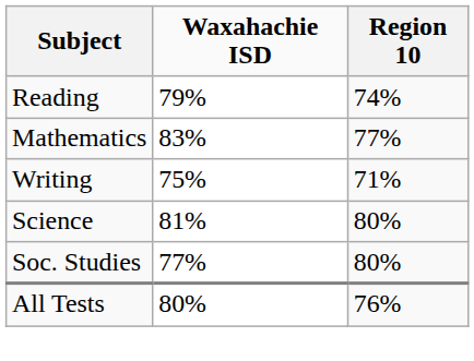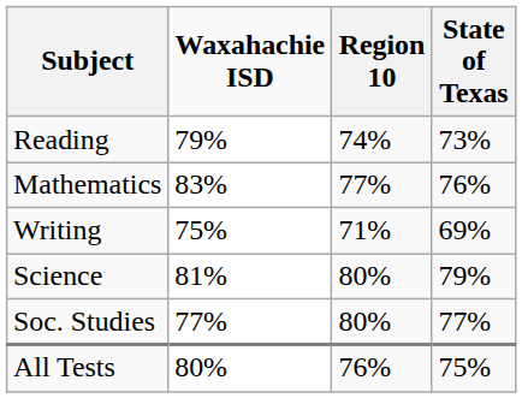 <table class="wikitable" style="float:right; margin-left: 15px; width: 285px;">
 <tr>
 <th>Subject</th>
 <th style="background:#fafafa;">Waxahachie ISD</th>
 <th>Region 10</th>
+<th>State of Texas</th>
 </tr>
 <tr>
 <td>Reading</td>
 <td style="background:#fff;">79%</td>
 <td>74%</td>
+<td>73%</td>
 </tr>
 <tr>
 <td>Mathematics</td>
 <td style="background:#fff;">83%</td>
 <td>77%</td>
+<td>76%</td>
 </tr>
 <tr>
 <td>Writing</td>
 <td style="background:#fff;">75%</td>
 <td>71%</td>
+<td>69%</td>
 </tr>
 <tr>
 <td>Science</td>
 <td style="background:#fff;">81%</td>
 <td>80%</td>
+<td>79%</td>
 </tr>
 <tr>
 <td style="border-bottom:2px solid gray;">Soc. Studies</td>
 <td style="border-bottom:2px solid gray; background:#fff;">77%</td>
 <td style="border-bottom:2px solid gray;">80%</td>
+<td style="border-bottom:2px solid gray;">77%</td>
 </tr>
 <tr>
 <td>All Tests</td>
 <td style="background:#fff;">80%</td>
 <td>76%</td>
+<td>75%</td>
 </tr>
 </table>
